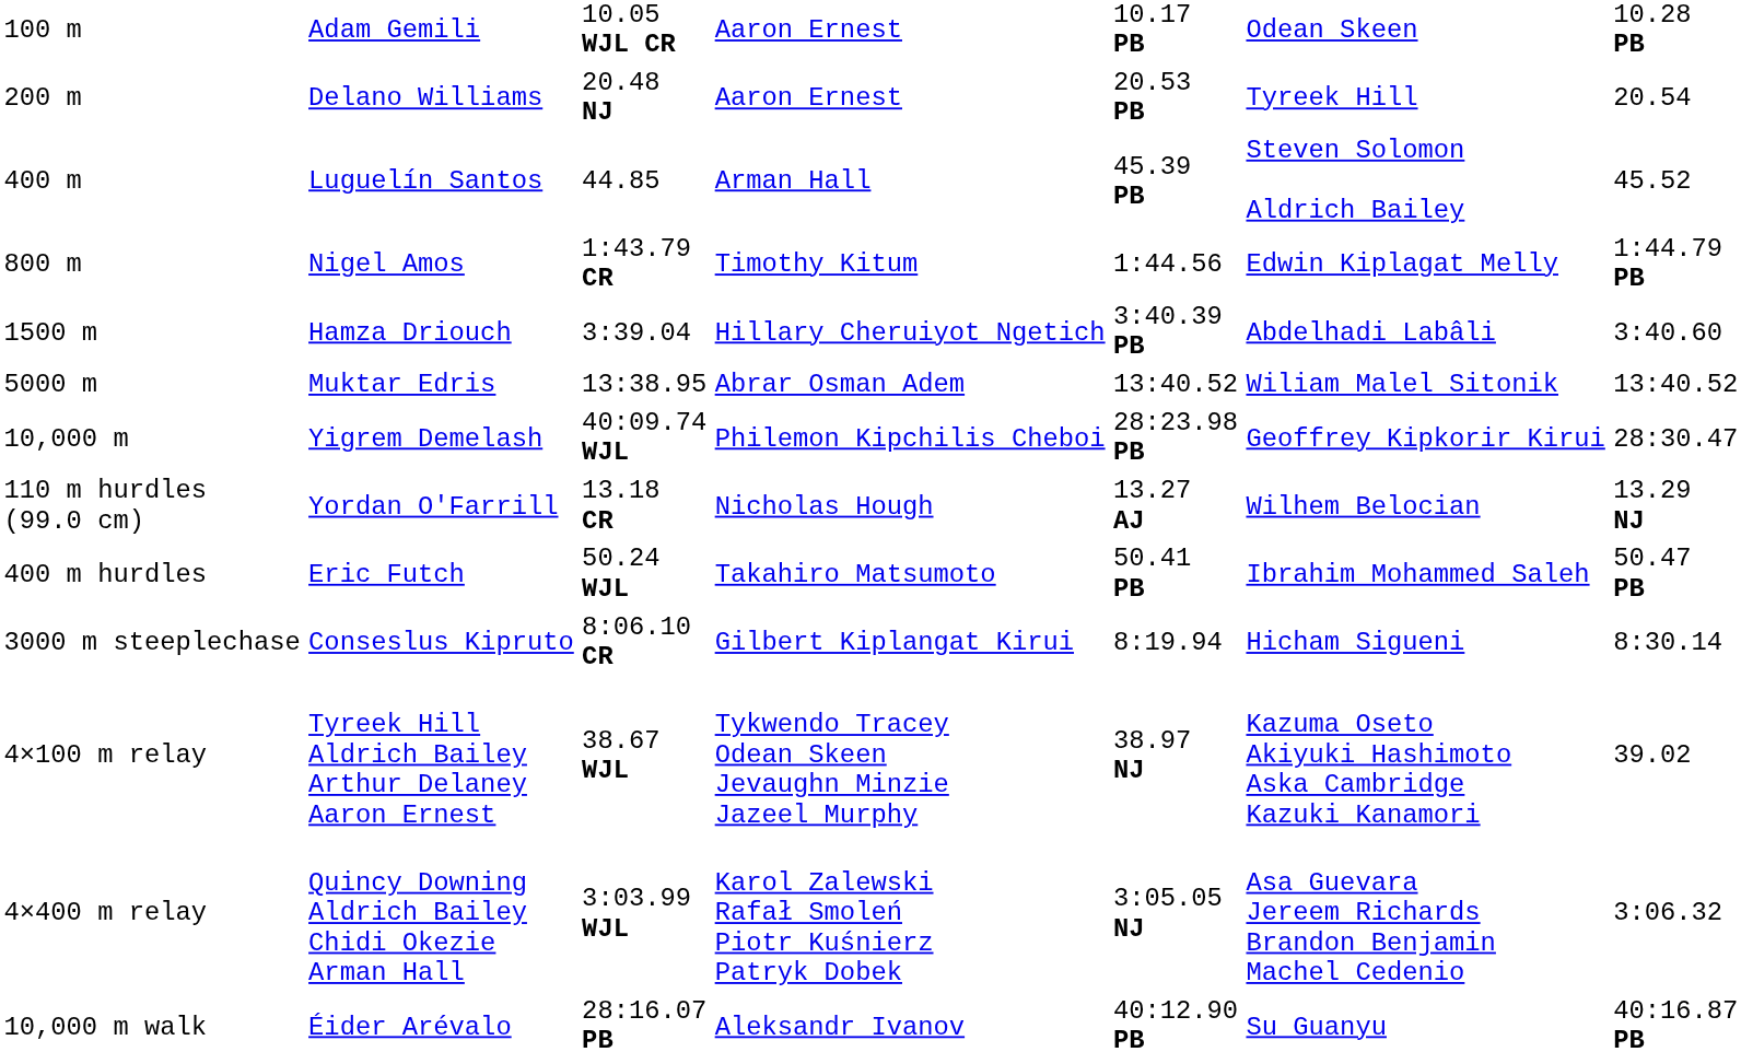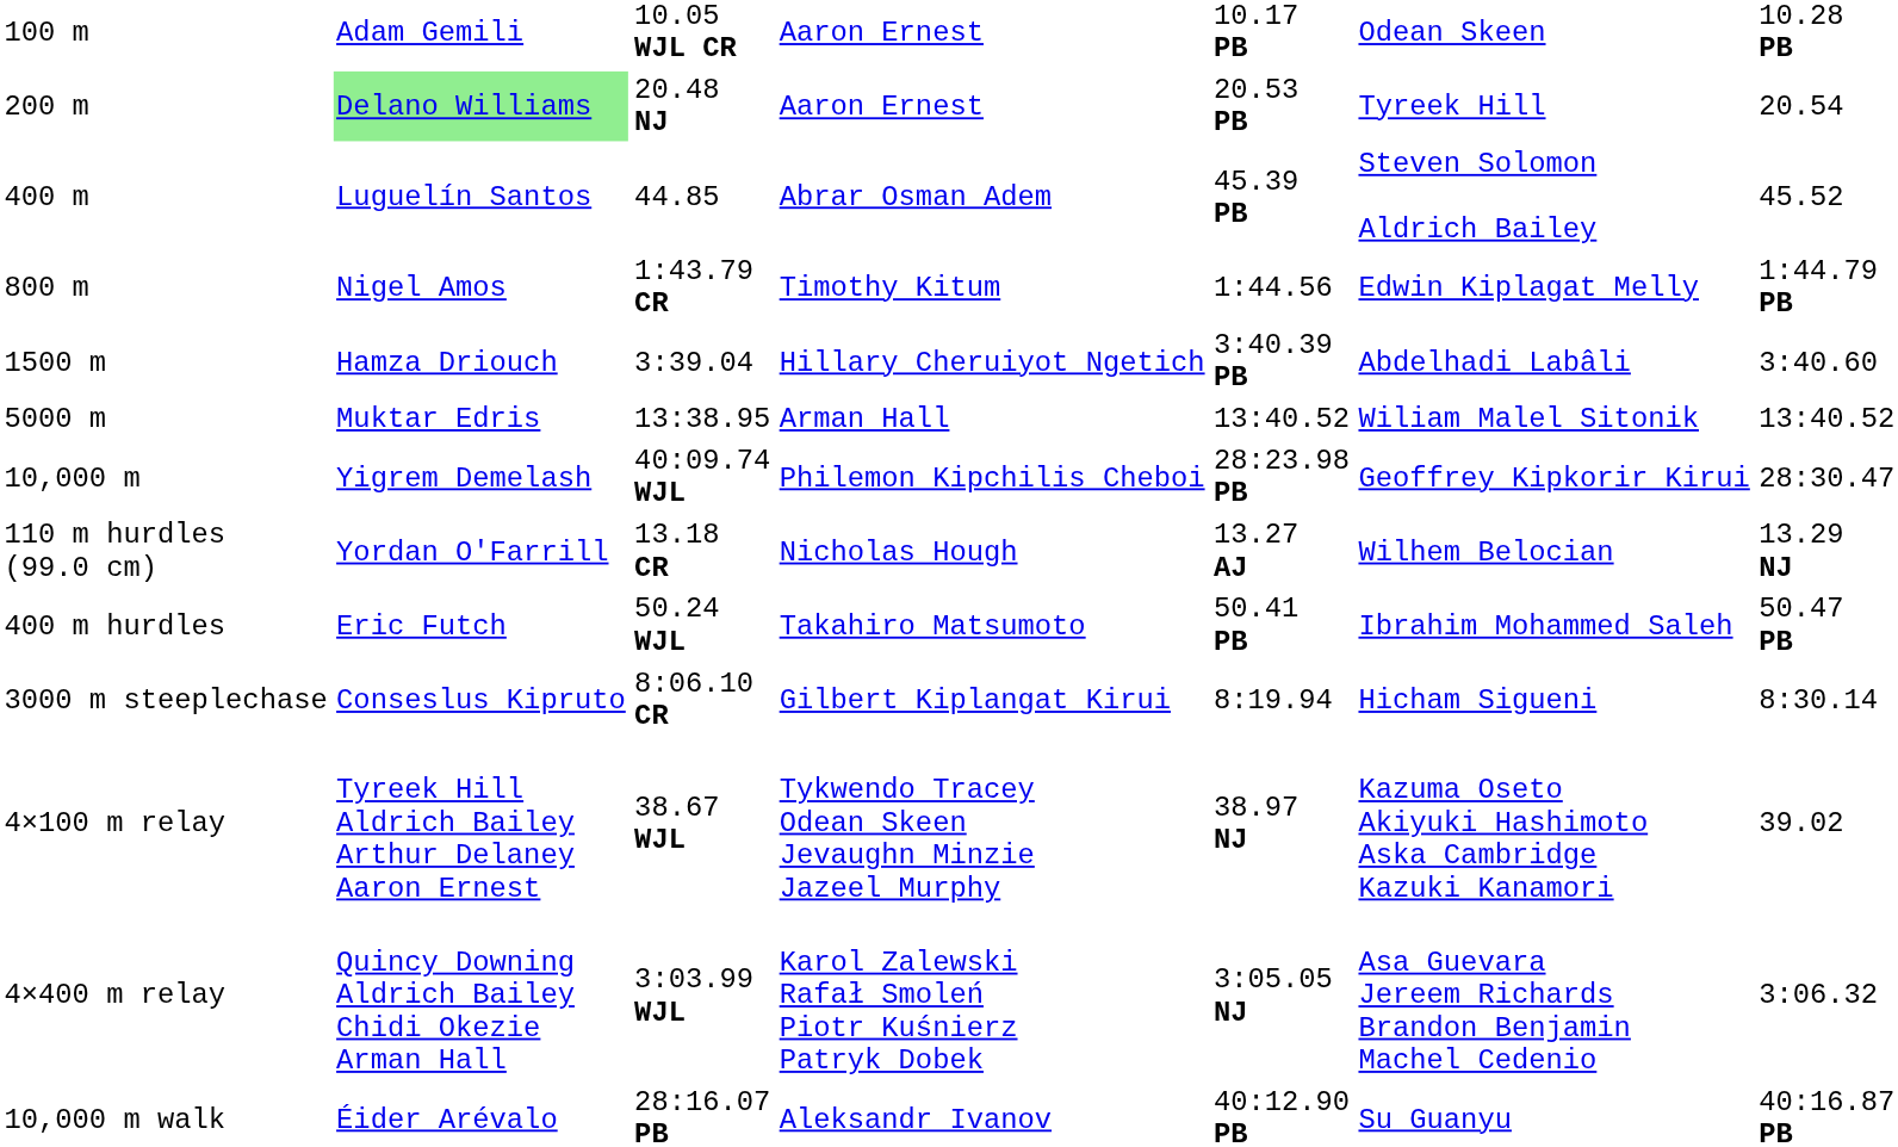 <table>
 <tr>
 <td>100 m<br></td>
 <td><a href='#'>Adam Gemili</a><br><em></em></td>
 <td>10.05 <br><strong>WJL</strong> <strong>CR</strong></td>
 <td><a href='#'>Aaron Ernest</a><br><em></em></td>
 <td>10.17 <br><strong>PB</strong></td>
 <td><a href='#'>Odean Skeen</a><br><em></em></td>
 <td>10.28 <br><strong>PB</strong></td>
 </tr>
 <tr>
 <td>200 m<br></td>
-<td><a href='#'>Delano Williams</a><br><em></em></td>
+<td style="background: lightgreen;"><a href='#'>Delano Williams</a><br><em></em></td>
 <td>20.48 <br> <strong>NJ</strong></td>
 <td><a href='#'>Aaron Ernest</a><br><em></em></td>
 <td>20.53 <br><strong>PB</strong></td>
 <td><a href='#'>Tyreek Hill</a><br><em></em></td>
 <td>20.54</td>
 </tr>
 <tr>
 <td>400 m<br></td>
 <td><a href='#'>Luguelín Santos</a><br><em></em></td>
 <td>44.85</td>
-<td><a href='#'>Arman Hall</a><br><em></em></td>
+<td><a href='#'>Abrar Osman Adem</a><br><em></em></td>
 <td>45.39 <br><strong>PB</strong></td>
 <td><a href='#'>Steven Solomon</a><br><em></em> <br><a href='#'>Aldrich Bailey</a><br><em></em></td>
 <td>45.52</td>
 </tr>
 <tr>
 <td>800 m<br></td>
 <td><a href='#'>Nigel Amos</a><br><em></em></td>
 <td>1:43.79 <br><strong>CR</strong></td>
 <td><a href='#'>Timothy Kitum</a><br><em></em></td>
 <td>1:44.56</td>
 <td><a href='#'>Edwin Kiplagat Melly</a><br><em></em></td>
 <td>1:44.79 <br><strong>PB</strong></td>
 </tr>
 <tr>
 <td>1500 m<br></td>
 <td><a href='#'>Hamza Driouch</a><br><em></em></td>
 <td>3:39.04</td>
 <td><a href='#'>Hillary Cheruiyot Ngetich</a><br><em></em></td>
 <td>3:40.39 <br><strong>PB</strong></td>
 <td><a href='#'>Abdelhadi Labâli</a><br><em></em></td>
 <td>3:40.60</td>
 </tr>
 <tr>
 <td>5000 m<br></td>
 <td><a href='#'>Muktar Edris</a><br><em></em></td>
 <td>13:38.95</td>
-<td><a href='#'>Abrar Osman Adem</a><br><em></em></td>
+<td><a href='#'>Arman Hall</a><br><em></em></td>
 <td>13:40.52</td>
 <td><a href='#'>Wiliam Malel Sitonik</a><br><em></em></td>
 <td>13:40.52</td>
 </tr>
 <tr>
 <td>10,000 m<br></td>
 <td><a href='#'>Yigrem Demelash</a><br><em></em></td>
 <td>40:09.74 <br><strong>WJL</strong></td>
 <td><a href='#'>Philemon Kipchilis Cheboi</a><br><em></em></td>
 <td>28:23.98 <br><strong>PB</strong></td>
 <td><a href='#'>Geoffrey Kipkorir Kirui</a><br><em></em></td>
 <td>28:30.47</td>
 </tr>
 <tr>
 <td>110 m hurdles<br>(99.0 cm)<br></td>
 <td><a href='#'>Yordan O'Farrill</a><br><em></em></td>
 <td>13.18 <br><strong>CR</strong></td>
 <td><a href='#'>Nicholas Hough</a><br><em></em></td>
 <td>13.27 <br><strong>AJ</strong></td>
 <td><a href='#'>Wilhem Belocian</a><br><em></em></td>
 <td>13.29 <br><strong>NJ</strong></td>
 </tr>
 <tr>
 <td>400 m hurdles<br></td>
 <td><a href='#'>Eric Futch</a><br><em></em></td>
 <td>50.24 <br><strong>WJL</strong></td>
 <td><a href='#'>Takahiro Matsumoto</a><br><em></em></td>
 <td>50.41 <br><strong>PB</strong></td>
 <td><a href='#'>Ibrahim Mohammed Saleh</a><br><em></em></td>
 <td>50.47 <br><strong>PB</strong></td>
 </tr>
 <tr>
 <td>3000 m steeplechase<br></td>
 <td><a href='#'>Conseslus Kipruto</a><br><em></em></td>
 <td>8:06.10 <br><strong>CR</strong></td>
 <td><a href='#'>Gilbert Kiplangat Kirui</a><br><em></em></td>
 <td>8:19.94</td>
 <td><a href='#'>Hicham Sigueni</a><br><em></em></td>
 <td>8:30.14</td>
 </tr>
 <tr>
 <td>4×100 m relay<br></td>
 <td><em></em><br><a href='#'>Tyreek Hill</a><br><a href='#'>Aldrich Bailey</a><br><a href='#'>Arthur Delaney</a><br><a href='#'>Aaron Ernest</a></td>
 <td>38.67 <br><strong>WJL</strong></td>
 <td valign=top><em></em><br><a href='#'>Tykwendo Tracey</a><br><a href='#'>Odean Skeen</a><br><a href='#'>Jevaughn Minzie</a><br><a href='#'>Jazeel Murphy</a></td>
 <td>38.97 <br> <strong>NJ</strong></td>
 <td valign=top><em></em><br><a href='#'>Kazuma Oseto</a><br><a href='#'>Akiyuki Hashimoto</a><br><a href='#'>Aska Cambridge</a><br><a href='#'>Kazuki Kanamori</a></td>
 <td>39.02</td>
 </tr>
 <tr>
 <td>4×400 m relay<br></td>
 <td><em></em><br><a href='#'>Quincy Downing</a><br><a href='#'>Aldrich Bailey</a><br><a href='#'>Chidi Okezie</a><br><a href='#'>Arman Hall</a></td>
 <td>3:03.99  <br><strong>WJL</strong></td>
 <td valign=top><em></em><br><a href='#'>Karol Zalewski</a><br><a href='#'>Rafał Smoleń</a><br><a href='#'>Piotr Kuśnierz</a><br><a href='#'>Patryk Dobek</a></td>
 <td>3:05.05 <br><strong>NJ</strong></td>
 <td valign=top><em></em><br><a href='#'>Asa Guevara</a><br><a href='#'>Jereem Richards</a><br><a href='#'>Brandon Benjamin</a><br><a href='#'>Machel Cedenio</a></td>
 <td>3:06.32</td>
 </tr>
 <tr>
 <td>10,000 m walk<br></td>
 <td><a href='#'>Éider Arévalo</a><br><em></em></td>
 <td>28:16.07 <br><strong>PB</strong></td>
 <td><a href='#'>Aleksandr Ivanov</a><br><em></em></td>
 <td>40:12.90 <br><strong>PB</strong></td>
 <td><a href='#'>Su Guanyu</a><br><em></em></td>
 <td>40:16.87 <br><strong>PB</strong></td>
 </tr>
 </table>
